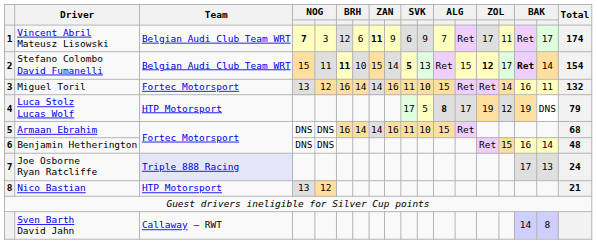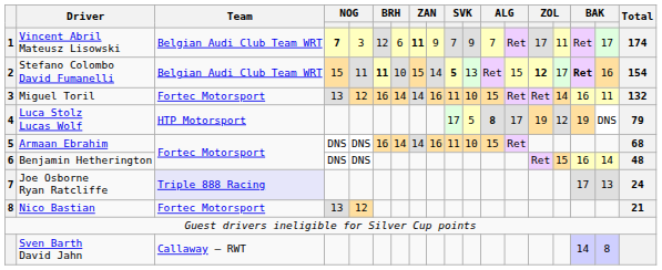 <table class="wikitable" style="font-size: 85%; text-align:center;">
 <tr>
 <th rowspan=2></th>
 <th rowspan=2>Driver</th>
 <th rowspan=2>Team</th>
 <th colspan=2>NOG<br></th>
 <th colspan=2>BRH<br></th>
 <th colspan=2>ZAN<br></th>
 <th colspan=2>SVK<br></th>
 <th colspan=2>ALG<br></th>
 <th colspan=2>ZOL<br></th>
 <th colspan=2>BAK<br></th>
 <th rowspan=2>Total</th>
 </tr>
 <tr>
 <th></th>
 <th></th>
 <th></th>
 <th></th>
 <th></th>
 <th></th>
 <th></th>
 <th></th>
 <th></th>
 <th></th>
 <th></th>
 <th></th>
 <th></th>
 <th></th>
 </tr>
 <tr>
 <th>1</th>
 <td align=left> <a href='#'>Vincent Abril</a><br> Mateusz Lisowski</td>
 <td align=left> <a href='#'>Belgian Audi Club Team WRT</a></td>
 <td style="background:#FFFFBF;"><strong>7</strong></td>
 <td style="background:#FFFFBF;">3</td>
 <td style="background:#DFDFDF;">12</td>
 <td style="background:#FFFFBF;">6</td>
 <td style="background:#FFFFBF;"><strong>11</strong></td>
 <td style="background:#FFFFBF;">9</td>
-<td style="background:#DFDFDF;">6</td>
+<td style="background:#DFDFDF;">7</td>
 <td style="background:#DFDFDF;">9</td>
 <td style="background:#FFFFBF;">7</td>
 <td style="background:#EFCFFF;">Ret</td>
 <td style="background:#DFDFDF;">17</td>
 <td style="background:#FFFFBF;">11</td>
 <td style="background:#EFCFFF;">Ret</td>
 <td style="background:#DFFFDF;">17</td>
 <th>174</th>
 </tr>
 <tr>
 <th>2</th>
 <td align=left> Stefano Colombo<br> <a href='#'>David Fumanelli</a></td>
 <td align=left> <a href='#'>Belgian Audi Club Team WRT</a></td>
 <td style="background:#FFDF9F;">15</td>
 <td style="background:#DFDFDF;">11</td>
 <td style="background:#FFFFBF;"><strong>11</strong></td>
 <td style="background:#DFDFDF;">10</td>
 <td style="background:#FFDF9F;">15</td>
 <td style="background:#DFDFDF;">14</td>
 <td style="background:#FFFFBF;"><strong>5</strong></td>
 <td style="background:#DFFFDF;">13</td>
 <td style="background:#EFCFFF;">Ret</td>
 <td style="background:#FFFFBF;">15</td>
 <td style="background:#FFFFBF;"><strong>12</strong></td>
 <td style="background:#DFFFDF;">17</td>
 <td style="background:#EFCFFF;"><strong>Ret</strong></td>
-<td style="background:#FFDF9F;">14</td>
+<td style="background:#FFDF9F;">16</td>
 <th>154</th>
 </tr>
 <tr>
 <th>3</th>
 <td align=left> Miguel Toril</td>
 <td align=left> <a href='#'>Fortec Motorsport</a></td>
 <td style="background:#DFDFDF;">13</td>
 <td style="background:#FFDF9F;">12</td>
 <td style="background:#FFDF9F;">16</td>
 <td style="background:#FFDF9F;">14</td>
 <td style="background:#DFDFDF;">14</td>
 <td style="background:#FFDF9F;">16</td>
 <td style="background:#FFDF9F;">11</td>
 <td style="background:#FFDF9F;">10</td>
 <td style="background:#FFDF9F;">15</td>
 <td style="background:#EFCFFF;">Ret</td>
 <td style="background:#EFCFFF;">Ret</td>
 <td style="background:#FFDF9F;">14</td>
 <td style="background:#FFFFBF;">16</td>
 <td style="background:#FFFFBF;">11</td>
 <th>132</th>
 </tr>
 <tr>
 <th>4</th>
 <td align=left> <a href='#'>Luca Stolz</a><br> <a href='#'>Lucas Wolf</a></td>
 <td align=left> <a href='#'>HTP Motorsport</a></td>
 <td></td>
 <td></td>
 <td></td>
 <td></td>
 <td></td>
 <td></td>
 <td style="background:#DFFFDF;">17</td>
 <td style="background:#FFFFBF;">5</td>
 <td style="background:#DFDFDF;"><strong>8</strong></td>
 <td style="background:#DFDFDF;">17</td>
 <td style="background:#FFDF9F;">19</td>
 <td style="background:#DFDFDF;">12</td>
 <td style="background:#FFDF9F;">19</td>
 <td style="background:#FFFFFF;">DNS</td>
 <th>79</th>
 </tr>
 <tr>
 <th>5</th>
 <td align=left> <a href='#'>Armaan Ebrahim</a></td>
 <td align=left rowspan=2> <a href='#'>Fortec Motorsport</a></td>
 <td style="background:#FFFFFF;">DNS</td>
 <td style="background:#FFFFFF;">DNS</td>
 <td style="background:#FFDF9F;">16</td>
 <td style="background:#FFDF9F;">14</td>
 <td style="background:#DFDFDF;">14</td>
 <td style="background:#FFDF9F;">16</td>
 <td style="background:#FFDF9F;">11</td>
 <td style="background:#FFDF9F;">10</td>
 <td style="background:#FFDF9F;">15</td>
 <td style="background:#EFCFFF;">Ret</td>
 <td></td>
 <td></td>
 <td></td>
 <td></td>
 <th>68</th>
 </tr>
 <tr>
 <th>6</th>
 <td align=left> Benjamin Hetherington</td>
 <td style="background:#FFFFFF;">DNS</td>
 <td style="background:#FFFFFF;">DNS</td>
 <td></td>
 <td></td>
 <td></td>
 <td></td>
 <td></td>
 <td></td>
 <td></td>
 <td></td>
 <td style="background:#EFCFFF;">Ret</td>
 <td style="background:#FFDF9F;">15</td>
 <td style="background:#FFFFBF;">16</td>
 <td style="background:#FFFFBF;">14</td>
 <th>48</th>
 </tr>
 <tr>
 <th>7</th>
 <td align=left> Joe Osborne<br> Ryan Ratcliffe</td>
 <td align=left style="background: lavender;"> <a href='#'>Triple 888 Racing</a></td>
 <td></td>
 <td></td>
 <td></td>
 <td></td>
 <td></td>
 <td></td>
 <td></td>
 <td></td>
 <td></td>
 <td></td>
 <td></td>
 <td></td>
 <td style="background:#DFDFDF;">17</td>
 <td style="background:#DFDFDF;">13</td>
 <th>24</th>
 </tr>
 <tr>
 <th>8</th>
 <td align=left> <a href='#'>Nico Bastian</a></td>
-<td align=left> <a href='#'>HTP Motorsport</a></td>
+<td align=left> <a href='#'>Fortec Motorsport</a></td>
 <td style="background:#DFDFDF;">13</td>
 <td style="background:#FFDF9F;">12</td>
 <td></td>
 <td></td>
 <td></td>
 <td></td>
 <td></td>
 <td></td>
 <td></td>
 <td></td>
 <td></td>
 <td></td>
 <td></td>
 <td></td>
 <th>21</th>
 </tr>
 <tr>
 <td colspan=18 align=center><em>Guest drivers ineligible for Silver Cup points</em></td>
 </tr>
 <tr>
 <th></th>
 <td align=left> <a href='#'>Sven Barth</a><br> David Jahn</td>
 <td align=left> <a href='#'>Callaway</a> – RWT</td>
 <td></td>
 <td></td>
 <td></td>
 <td></td>
 <td></td>
 <td></td>
 <td></td>
 <td></td>
 <td></td>
 <td></td>
 <td></td>
 <td></td>
 <td style="background:#CFCFFF;">14</td>
 <td style="background:#CFCFFF;">8</td>
 <th></th>
 </tr>
 </table>
